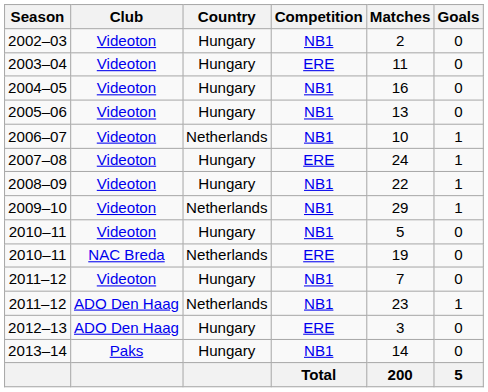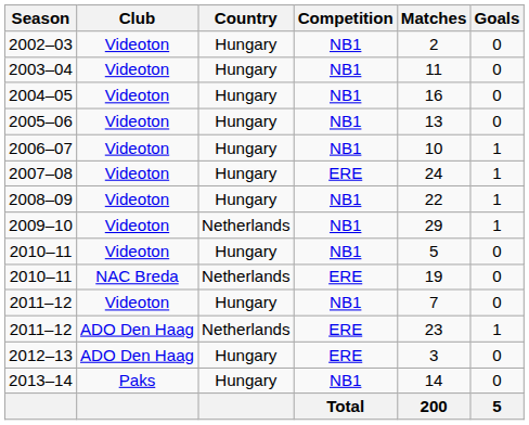 <table class="wikitable" style="font-size:90%; text-align: center;">
 <tr>
 <th>Season</th>
 <th>Club</th>
 <th>Country</th>
 <th>Competition</th>
 <th>Matches</th>
 <th>Goals</th>
 </tr>
 <tr>
 <td>2002–03</td>
 <td><a href='#'>Videoton</a></td>
 <td>Hungary</td>
 <td><a href='#'>NB1</a></td>
 <td>2</td>
 <td>0</td>
 </tr>
 <tr>
 <td>2003–04</td>
 <td><a href='#'>Videoton</a></td>
 <td>Hungary</td>
-<td><a href='#'>ERE</a></td>
+<td><a href='#'>NB1</a></td>
 <td>11</td>
 <td>0</td>
 </tr>
 <tr>
 <td>2004–05</td>
 <td><a href='#'>Videoton</a></td>
 <td>Hungary</td>
 <td><a href='#'>NB1</a></td>
 <td>16</td>
 <td>0</td>
 </tr>
 <tr>
 <td>2005–06</td>
 <td><a href='#'>Videoton</a></td>
 <td>Hungary</td>
 <td><a href='#'>NB1</a></td>
 <td>13</td>
 <td>0</td>
 </tr>
 <tr>
 <td>2006–07</td>
 <td><a href='#'>Videoton</a></td>
-<td>Netherlands</td>
+<td>Hungary</td>
 <td><a href='#'>NB1</a></td>
 <td>10</td>
 <td>1</td>
 </tr>
 <tr>
 <td>2007–08</td>
 <td><a href='#'>Videoton</a></td>
 <td>Hungary</td>
 <td><a href='#'>ERE</a></td>
 <td>24</td>
 <td>1</td>
 </tr>
 <tr>
 <td>2008–09</td>
 <td><a href='#'>Videoton</a></td>
 <td>Hungary</td>
 <td><a href='#'>NB1</a></td>
 <td>22</td>
 <td>1</td>
 </tr>
 <tr>
 <td>2009–10</td>
 <td><a href='#'>Videoton</a></td>
 <td>Netherlands</td>
 <td><a href='#'>NB1</a></td>
 <td>29</td>
 <td>1</td>
 </tr>
 <tr>
 <td>2010–11</td>
 <td><a href='#'>Videoton</a></td>
 <td>Hungary</td>
 <td><a href='#'>NB1</a></td>
 <td>5</td>
 <td>0</td>
 </tr>
 <tr>
 <td>2010–11</td>
 <td><a href='#'>NAC Breda</a></td>
 <td>Netherlands</td>
 <td><a href='#'>ERE</a></td>
 <td>19</td>
 <td>0</td>
 </tr>
 <tr>
 <td>2011–12</td>
 <td><a href='#'>Videoton</a></td>
 <td>Hungary</td>
 <td><a href='#'>NB1</a></td>
 <td>7</td>
 <td>0</td>
 </tr>
 <tr>
 <td>2011–12</td>
 <td><a href='#'>ADO Den Haag</a></td>
 <td>Netherlands</td>
-<td><a href='#'>NB1</a></td>
+<td><a href='#'>ERE</a></td>
 <td>23</td>
 <td>1</td>
 </tr>
 <tr>
 <td>2012–13</td>
 <td><a href='#'>ADO Den Haag</a></td>
 <td>Hungary</td>
 <td><a href='#'>ERE</a></td>
 <td>3</td>
 <td>0</td>
 </tr>
 <tr>
 <td>2013–14</td>
 <td><a href='#'>Paks</a></td>
 <td>Hungary</td>
 <td><a href='#'>NB1</a></td>
 <td>14</td>
 <td>0</td>
 </tr>
 <tr>
 <th></th>
 <th></th>
 <th></th>
 <th>Total</th>
 <th>200</th>
 <th>5</th>
 </tr>
 </table>
